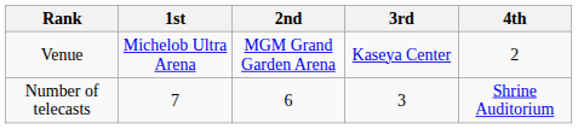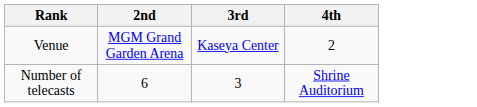 <table class="wikitable" border="1">
 <tr>
 <th width="100">Rank</th>
-<th width="100">1st</th>
 <th width="100">2nd</th>
 <th width="100">3rd</th>
 <th width="100">4th</th>
 </tr>
 <tr align=center>
 <td>Venue</td>
-<td><a href='#'>Michelob Ultra Arena</a></td>
 <td><a href='#'>MGM Grand Garden Arena</a></td>
 <td><a href='#'>Kaseya Center</a></td>
 <td>2</td>
 </tr>
 <tr align=center>
 <td>Number of telecasts</td>
-<td>7</td>
 <td>6</td>
 <td>3</td>
 <td><a href='#'>Shrine Auditorium</a></td>
 </tr>
 </table>
